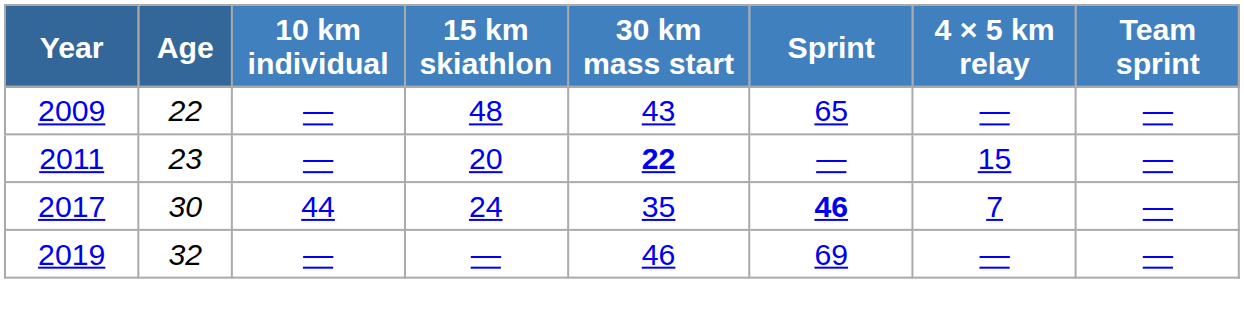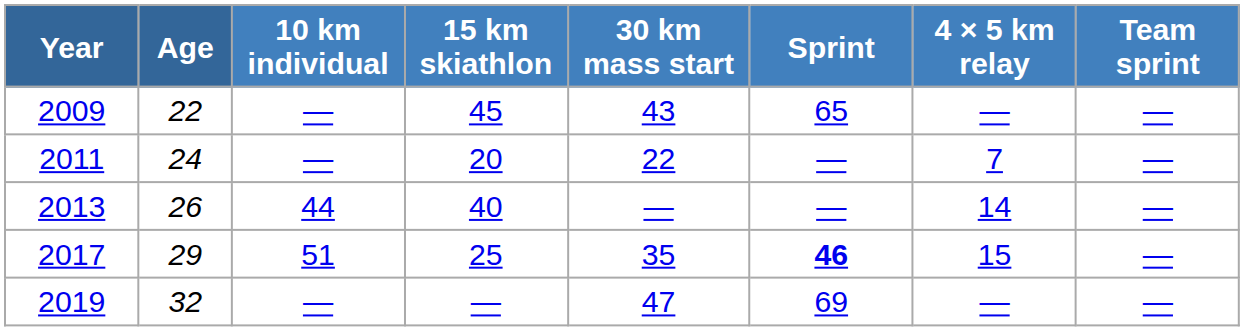 <table class="wikitable" style="font-size:95%; text-align:center; border:grey solid 1px; border-collapse:collapse; background:#ffffff;">
 <tr>
 <th style="background-color:#369; color:white; width:60px;"> Year </th>
 <th style="background-color:#369; color:white; width:40px;"> Age </th>
 <th style="background-color:#4180be; color:white; width:75px;"> 10 km <br> individual </th>
 <th style="background-color:#4180be; color:white; width:75px;"> 15 km <br> skiathlon </th>
 <th style="background-color:#4180be; color:white; width:75px;"> 30 km <br> mass start </th>
 <th style="background-color:#4180be; color:white; width:75px;"> Sprint </th>
 <th style="background-color:#4180be; color:white; width:75px;"> 4 × 5 km <br> relay </th>
 <th style="background-color:#4180be; color:white; width:75px;"> Team <br> sprint </th>
 </tr>
 <tr>
 <td><a href='#'>2009</a></td>
 <td><em>22</em></td>
 <td><a href='#'>—</a></td>
-<td><a href='#'>48</a></td>
+<td><a href='#'>45</a></td>
 <td><a href='#'>43</a></td>
 <td><a href='#'>65</a></td>
 <td><a href='#'>—</a></td>
 <td><a href='#'>—</a></td>
 </tr>
 <tr>
 <td><a href='#'>2011</a></td>
-<td><em>23</em></td>
+<td><em>24</em></td>
 <td><a href='#'>—</a></td>
 <td><a href='#'>20</a></td>
-<td><strong><a href='#'>22</a></strong></td>
+<td><a href='#'>22</a></td>
 <td><a href='#'>—</a></td>
-<td><a href='#'>15</a></td>
+<td><a href='#'>7</a></td>
+<td><a href='#'>—</a></td>
+</tr>
+<tr>
+<td><a href='#'>2013</a></td>
+<td><em>26</em></td>
+<td><a href='#'>44</a></td>
+<td><a href='#'>40</a></td>
+<td><a href='#'>—</a></td>
+<td><a href='#'>—</a></td>
+<td><a href='#'>14</a></td>
 <td><a href='#'>—</a></td>
 </tr>
 <tr>
 <td><a href='#'>2017</a></td>
-<td><em>30</em></td>
-<td><a href='#'>44</a></td>
-<td><a href='#'>24</a></td>
+<td><em>29</em></td>
+<td><a href='#'>51</a></td>
+<td><a href='#'>25</a></td>
 <td><a href='#'>35</a></td>
 <td><strong><a href='#'>46</a></strong></td>
-<td><a href='#'>7</a></td>
+<td><a href='#'>15</a></td>
 <td><a href='#'>—</a></td>
 </tr>
 <tr>
 <td><a href='#'>2019</a></td>
 <td><em>32</em></td>
 <td><a href='#'>—</a></td>
 <td><a href='#'>—</a></td>
-<td><a href='#'>46</a></td>
+<td><a href='#'>47</a></td>
 <td><a href='#'>69</a></td>
 <td><a href='#'>—</a></td>
 <td><a href='#'>—</a></td>
 </tr>
 </table>
